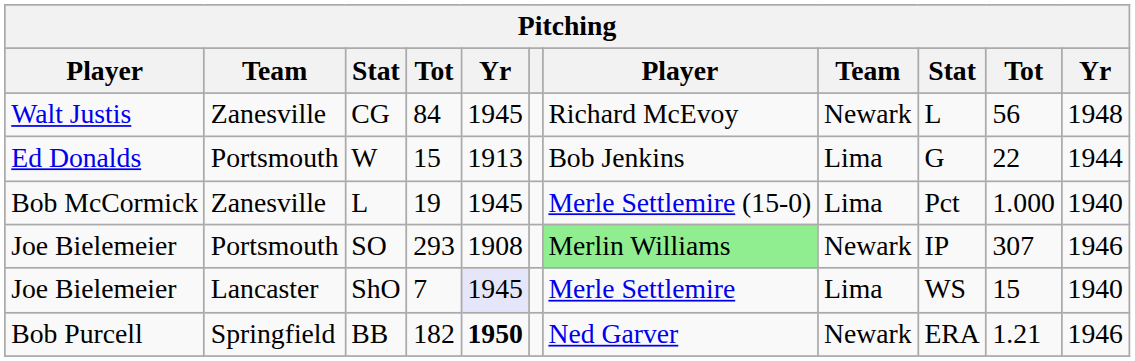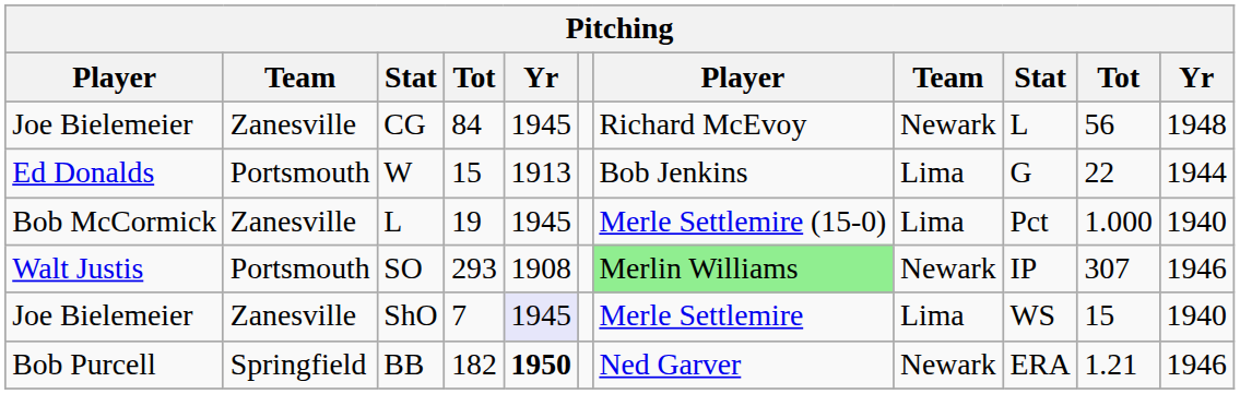 <table class="wikitable">
 <tr>
 <th Colspan=11>Pitching</th>
 </tr>
 <tr>
 <th>Player</th>
 <th>Team</th>
 <th>Stat</th>
 <th>Tot</th>
 <th>Yr</th>
 <th></th>
 <th>Player</th>
 <th>Team</th>
 <th>Stat</th>
 <th>Tot</th>
 <th>Yr</th>
 </tr>
 <tr>
-<td><a href='#'>Walt Justis</a></td>
+<td>Joe Bielemeier</td>
 <td>Zanesville</td>
 <td>CG</td>
 <td>84</td>
 <td>1945</td>
 <td></td>
 <td>Richard McEvoy</td>
 <td>Newark</td>
 <td>L</td>
 <td>56</td>
 <td>1948</td>
 </tr>
 <tr>
 <td><a href='#'>Ed Donalds</a></td>
 <td>Portsmouth</td>
 <td>W</td>
 <td>15</td>
 <td>1913</td>
 <td></td>
 <td>Bob Jenkins</td>
 <td>Lima</td>
 <td>G</td>
 <td>22</td>
 <td>1944</td>
 </tr>
 <tr>
 <td>Bob McCormick</td>
 <td>Zanesville</td>
 <td>L</td>
 <td>19</td>
 <td>1945</td>
 <td></td>
 <td><a href='#'>Merle Settlemire</a> (15-0)</td>
 <td>Lima</td>
 <td>Pct</td>
 <td>1.000</td>
 <td>1940</td>
 </tr>
 <tr>
-<td>Joe Bielemeier</td>
+<td><a href='#'>Walt Justis</a></td>
 <td>Portsmouth</td>
 <td>SO</td>
 <td>293</td>
 <td>1908</td>
 <td></td>
 <td style="background: lightgreen;">Merlin Williams</td>
 <td>Newark</td>
 <td>IP</td>
 <td>307</td>
 <td>1946</td>
 </tr>
 <tr>
 <td>Joe Bielemeier</td>
-<td>Lancaster</td>
+<td>Zanesville</td>
 <td>ShO</td>
 <td>7</td>
 <td style="background: lavender;">1945</td>
 <td></td>
 <td><a href='#'>Merle Settlemire</a></td>
 <td>Lima</td>
 <td>WS</td>
 <td>15</td>
 <td>1940</td>
 </tr>
 <tr>
 <td>Bob Purcell</td>
 <td>Springfield</td>
 <td>BB</td>
 <td>182</td>
 <td><strong>1950</strong></td>
 <td></td>
 <td><a href='#'>Ned Garver</a></td>
 <td>Newark</td>
 <td>ERA</td>
 <td>1.21</td>
 <td>1946</td>
 </tr>
 </table>
